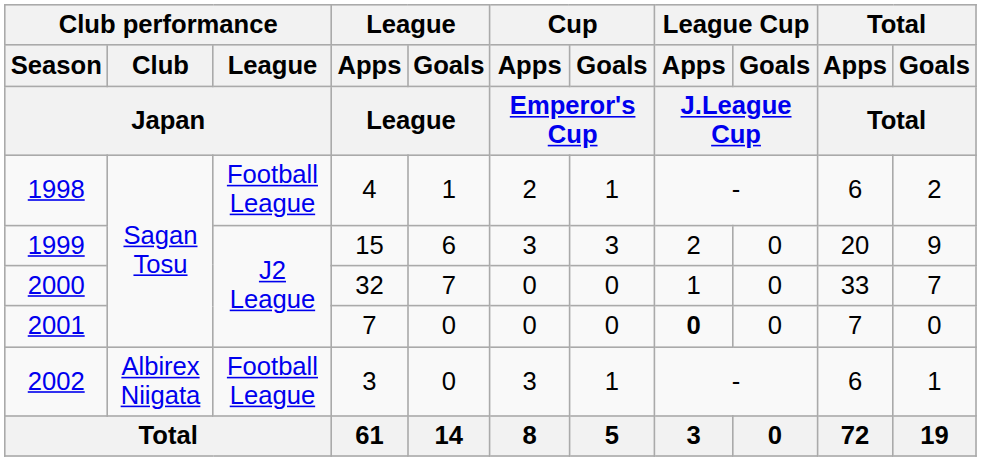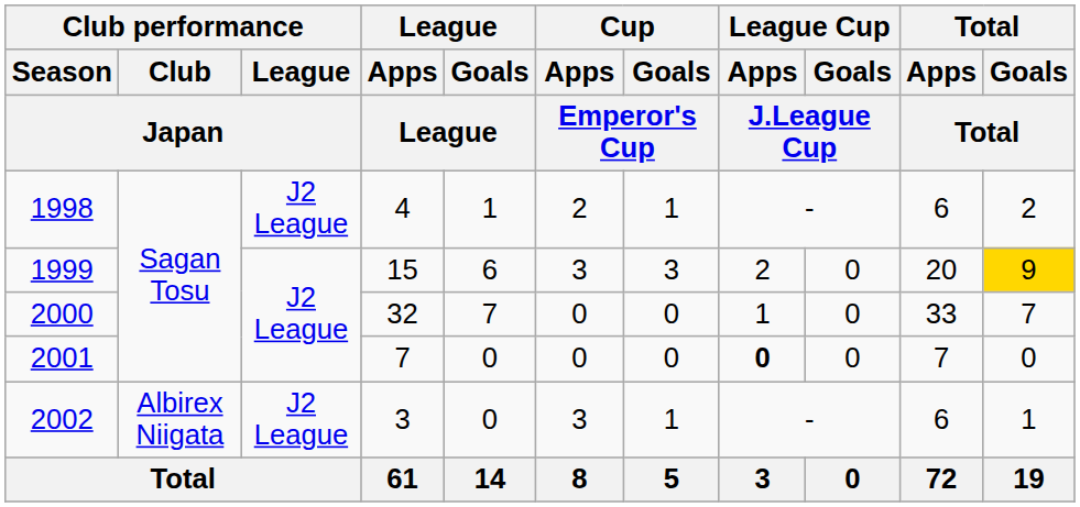 <table class="wikitable" style="text-align:center;">
 <tr>
 <th colspan=3>Club performance</th>
 <th colspan=2>League</th>
 <th colspan=2>Cup</th>
 <th colspan=2>League Cup</th>
 <th colspan=2>Total</th>
 </tr>
 <tr>
 <th>Season</th>
 <th>Club</th>
 <th>League</th>
 <th>Apps</th>
 <th>Goals</th>
 <th>Apps</th>
 <th>Goals</th>
 <th>Apps</th>
 <th>Goals</th>
 <th>Apps</th>
 <th>Goals</th>
 </tr>
 <tr>
 <th colspan=3>Japan</th>
 <th colspan=2>League</th>
 <th colspan=2><a href='#'>Emperor's Cup</a></th>
 <th colspan=2><a href='#'>J.League Cup</a></th>
 <th colspan=2>Total</th>
 </tr>
 <tr>
 <td><a href='#'>1998</a></td>
 <td rowspan="4"><a href='#'>Sagan Tosu</a></td>
-<td><a href='#'>Football League</a></td>
+<td><a href='#'>J2 League</a></td>
 <td>4</td>
 <td>1</td>
 <td>2</td>
 <td>1</td>
 <td colspan="2">-</td>
 <td>6</td>
 <td>2</td>
 </tr>
 <tr>
 <td><a href='#'>1999</a></td>
 <td rowspan="3"><a href='#'>J2 League</a></td>
 <td>15</td>
 <td>6</td>
 <td>3</td>
 <td>3</td>
 <td>2</td>
 <td>0</td>
 <td>20</td>
-<td>9</td>
+<td style="background: gold;">9</td>
 </tr>
 <tr>
 <td><a href='#'>2000</a></td>
 <td>32</td>
 <td>7</td>
 <td>0</td>
 <td>0</td>
 <td>1</td>
 <td>0</td>
 <td>33</td>
 <td>7</td>
 </tr>
 <tr>
 <td><a href='#'>2001</a></td>
 <td>7</td>
 <td>0</td>
 <td>0</td>
 <td>0</td>
 <td><strong>0</strong></td>
 <td>0</td>
 <td>7</td>
 <td>0</td>
 </tr>
 <tr>
 <td><a href='#'>2002</a></td>
 <td><a href='#'>Albirex Niigata</a></td>
-<td><a href='#'>Football League</a></td>
+<td><a href='#'>J2 League</a></td>
 <td>3</td>
 <td>0</td>
 <td>3</td>
 <td>1</td>
 <td colspan="2">-</td>
 <td>6</td>
 <td>1</td>
 </tr>
 <tr>
 <th colspan=3>Total</th>
 <th>61</th>
 <th>14</th>
 <th>8</th>
 <th>5</th>
 <th>3</th>
 <th>0</th>
 <th>72</th>
 <th>19</th>
 </tr>
 </table>
